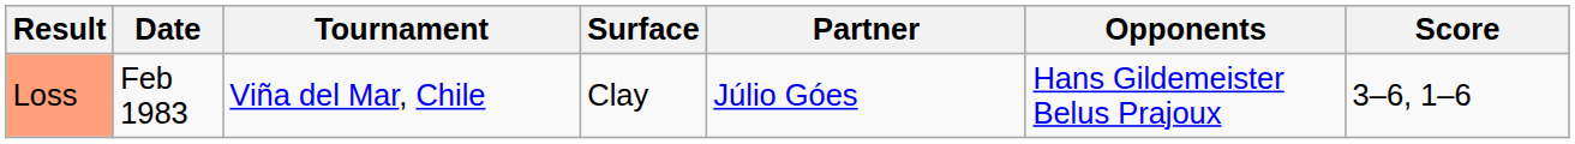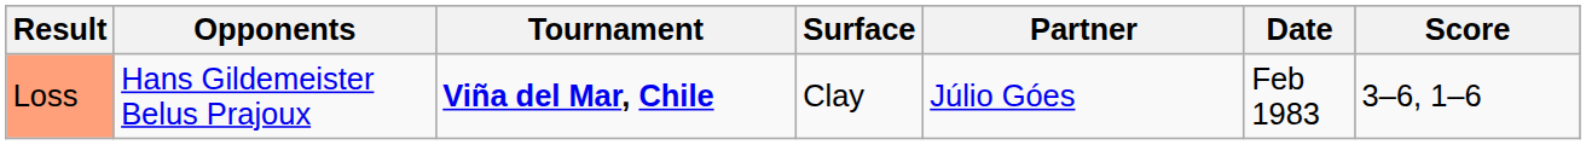 <table class="sortable wikitable">
 <tr style="background:#eeeeee;">
 <th style="width:45px">Result</th>
-<th style="width:50px">Date</th>
+<th style="width:160px">Opponents</th>
 <th style="width:180px">Tournament</th>
 <th style="width:55px">Surface</th>
 <th style="width:160px">Partner</th>
-<th style="width:160px">Opponents</th>
+<th style="width:50px">Date</th>
 <th style="width:110px" class="unsortable">Score</th>
 </tr>
 <tr>
 <td style="background:#ffa07a;">Loss</td>
-<td>Feb 1983</td>
-<td><a href='#'>Viña del Mar</a>, <a href='#'>Chile</a></td>
+<td> <a href='#'>Hans Gildemeister</a><br> <a href='#'>Belus Prajoux</a></td>
+<td><strong><a href='#'>Viña del Mar</a>, <a href='#'>Chile</a></strong></td>
 <td>Clay</td>
 <td> <a href='#'>Júlio Góes</a></td>
-<td> <a href='#'>Hans Gildemeister</a><br> <a href='#'>Belus Prajoux</a></td>
+<td>Feb 1983</td>
 <td>3–6, 1–6</td>
 </tr>
 </table>
